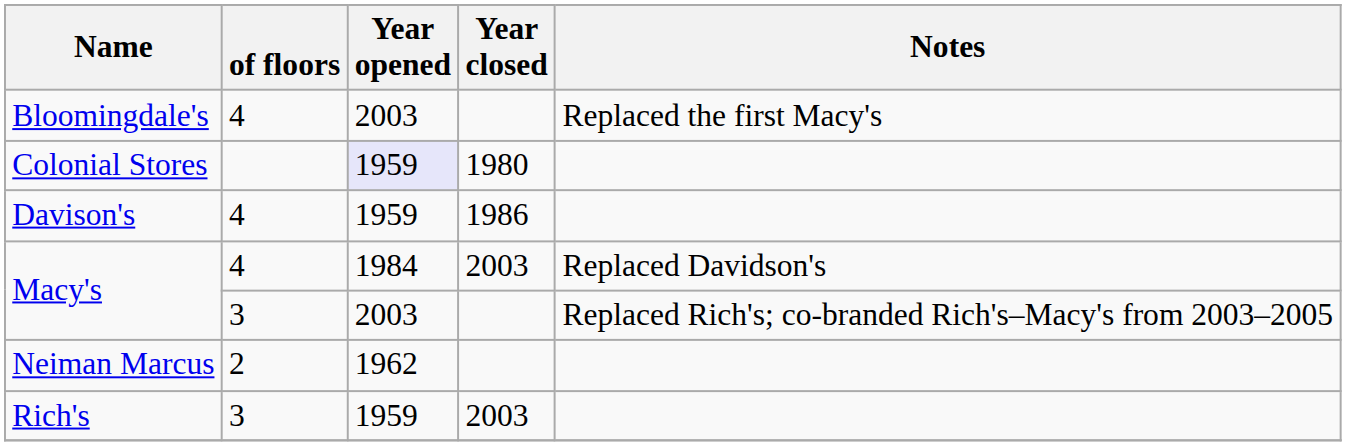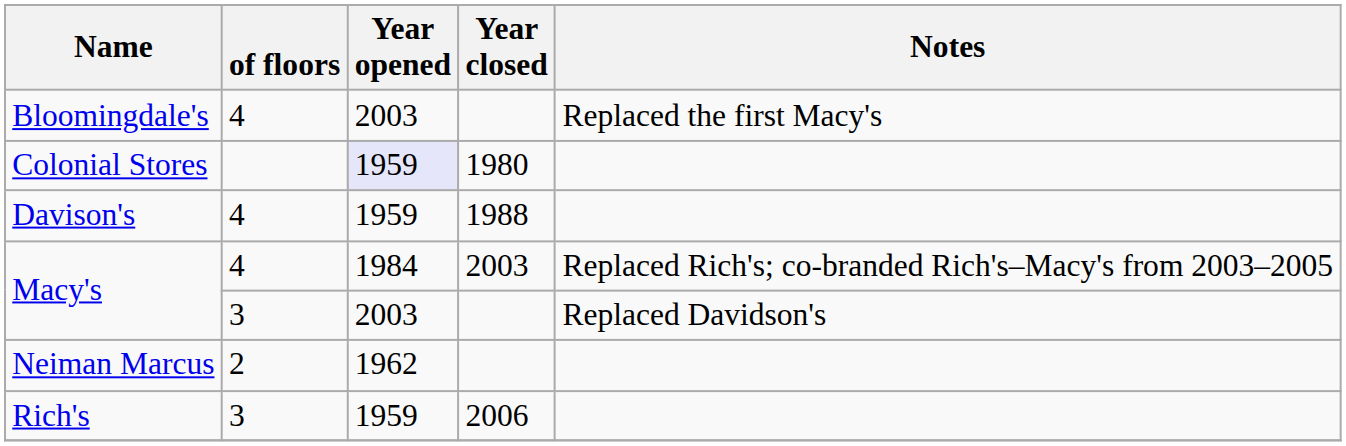 <table class="wikitable sortable">
 <tr>
 <th>Name</th>
 <th><br>of floors</th>
 <th>Year<br>opened</th>
 <th>Year<br>closed</th>
 <th class="unsortable">Notes</th>
 </tr>
 <tr>
 <td><a href='#'>Bloomingdale's</a></td>
 <td>4</td>
 <td>2003</td>
 <td></td>
 <td>Replaced the first Macy's</td>
 </tr>
 <tr>
 <td><a href='#'>Colonial Stores</a></td>
 <td></td>
 <td style="background: lavender;">1959</td>
 <td>1980</td>
 <td></td>
 </tr>
 <tr>
 <td><a href='#'>Davison's</a></td>
 <td>4</td>
 <td>1959</td>
-<td>1986</td>
+<td>1988</td>
 <td></td>
 </tr>
 <tr>
 <td rowspan="2"><a href='#'>Macy's</a></td>
 <td>4</td>
 <td>1984</td>
 <td>2003</td>
-<td>Replaced Davidson's</td>
+<td>Replaced Rich's; co-branded Rich's–Macy's from 2003–2005</td>
 </tr>
 <tr>
 <td>3</td>
 <td>2003</td>
 <td></td>
-<td>Replaced Rich's; co-branded Rich's–Macy's from 2003–2005</td>
+<td>Replaced Davidson's</td>
 </tr>
 <tr>
 <td><a href='#'>Neiman Marcus</a></td>
 <td>2</td>
 <td>1962</td>
 <td></td>
 <td></td>
 </tr>
 <tr>
 <td><a href='#'>Rich's</a></td>
 <td>3</td>
 <td>1959</td>
-<td>2003</td>
+<td>2006</td>
 <td></td>
 </tr>
 <tr>
 </tr>
 </table>
